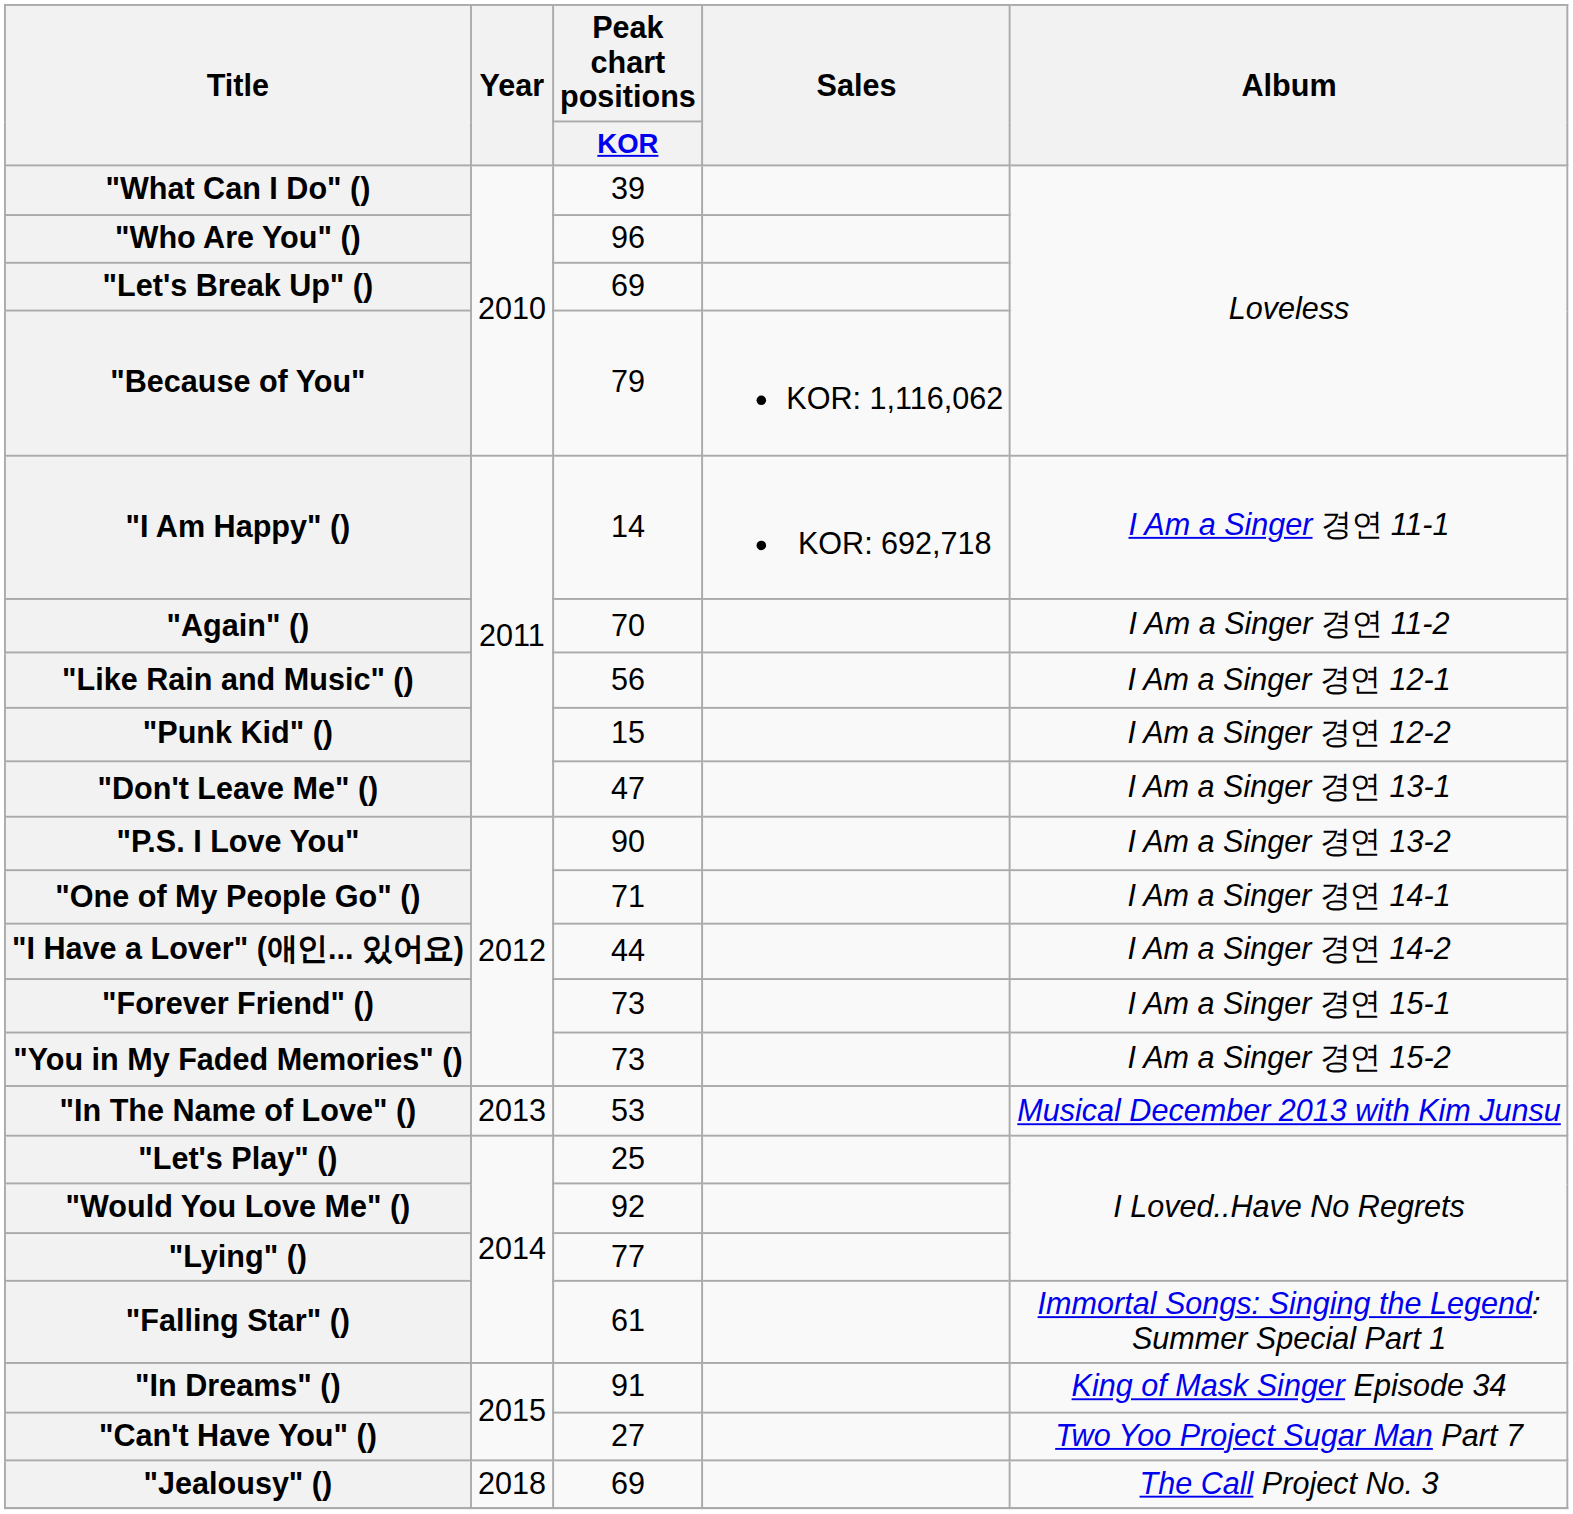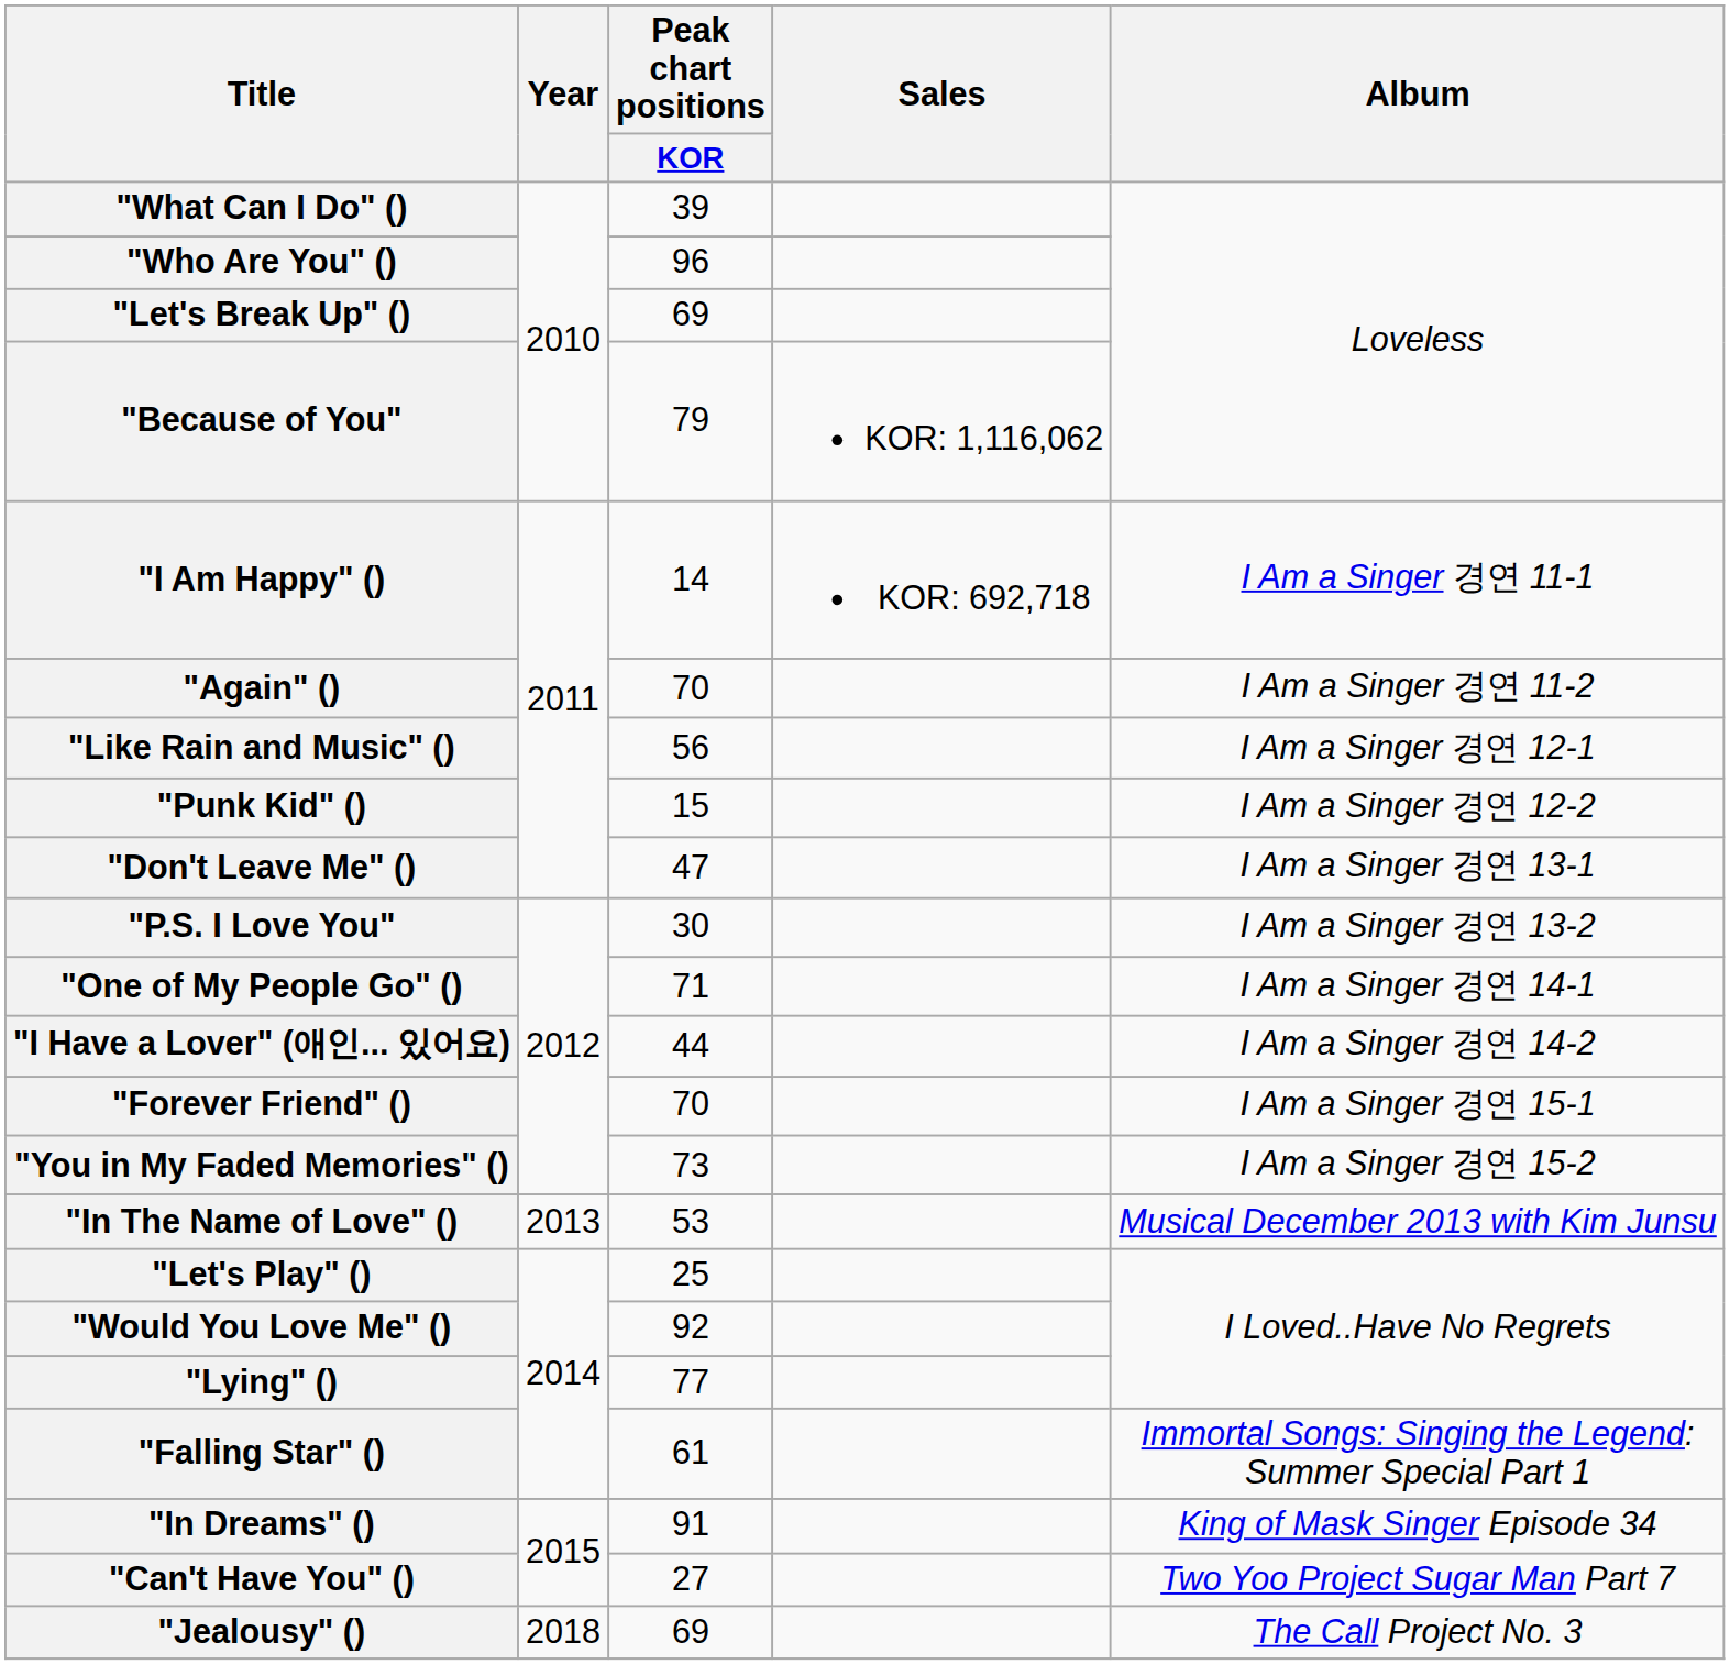 <table class="wikitable plainrowheaders" style="text-align:center;">
 <tr>
 <th rowspan="2" scope="col">Title</th>
 <th rowspan="2" scope="col">Year</th>
 <th colspan="1" scope="col">Peak chart positions</th>
 <th rowspan="2">Sales</th>
 <th rowspan="2" scope="col">Album</th>
 </tr>
 <tr>
 <th scope="col" style="width:3em;font-size:90%;"><a href='#'>KOR</a><br></th>
 </tr>
 <tr>
 <th scope="row">"What Can I Do" ()</th>
 <td rowspan="4">2010</td>
 <td>39</td>
 <td></td>
 <td rowspan="4"><em>Loveless</em></td>
 </tr>
 <tr>
 <th scope="row">"Who Are You" () </th>
 <td>96</td>
 <td></td>
 </tr>
 <tr>
 <th scope="row">"Let's Break Up" ()</th>
 <td>69</td>
 <td></td>
 </tr>
 <tr>
 <th scope="row">"Because of You"</th>
 <td>79</td>
 <td><br><ul><li>KOR: 1,116,062</li></ul></td>
 </tr>
 <tr>
 <th scope="row">"I Am Happy" ()</th>
 <td rowspan="5">2011</td>
 <td>14</td>
 <td><br><ul><li>KOR: 692,718</li></ul></td>
 <td><em><a href='#'>I Am a Singer</a></em> 경연 <em>11-1</em></td>
 </tr>
 <tr>
 <th scope="row">"Again" ()</th>
 <td>70</td>
 <td></td>
 <td><em>I Am a Singer</em> 경연 <em>11-2</em></td>
 </tr>
 <tr>
 <th scope="row">"Like Rain and Music" ()</th>
 <td>56</td>
 <td></td>
 <td><em>I Am a Singer</em> 경연 <em>12-1</em></td>
 </tr>
 <tr>
 <th scope="row">"Punk Kid" () </th>
 <td>15</td>
 <td></td>
 <td><em>I Am a Singer</em> 경연 <em>12-2</em></td>
 </tr>
 <tr>
 <th scope="row">"Don't Leave Me" ()</th>
 <td>47</td>
 <td></td>
 <td><em>I Am a Singer</em> 경연 <em>13-1</em></td>
 </tr>
 <tr>
 <th scope="row">"P.S. I Love You"</th>
 <td rowspan="5">2012</td>
-<td>90</td>
+<td>30</td>
 <td></td>
 <td><em>I Am a Singer</em> 경연 <em>13-2</em></td>
 </tr>
 <tr>
 <th scope="row">"One of My People Go" ()</th>
 <td>71</td>
 <td></td>
 <td><em>I Am a Singer</em> 경연 <em>14-1</em></td>
 </tr>
 <tr>
 <th scope="row">"I Have a Lover" (애인... 있어요)</th>
 <td>44</td>
 <td></td>
 <td><em>I Am a Singer</em> 경연 <em>14-2</em></td>
 </tr>
 <tr>
 <th scope="row">"Forever Friend" ()</th>
-<td>73</td>
+<td>70</td>
 <td></td>
 <td><em>I Am a Singer</em> 경연 <em>15-1</em></td>
 </tr>
 <tr>
 <th scope="row">"You in My Faded Memories" ()</th>
 <td>73</td>
 <td></td>
 <td><em>I Am a Singer</em> 경연 <em>15-2</em></td>
 </tr>
 <tr>
 <th scope="row">"In The Name of Love" () </th>
 <td>2013</td>
 <td>53</td>
 <td></td>
 <td><em><a href='#'>Musical December 2013 with Kim Junsu</a></em></td>
 </tr>
 <tr>
 <th scope="row">"Let's Play" () </th>
 <td rowspan="4">2014</td>
 <td>25</td>
 <td></td>
 <td rowspan="3"><em>I Loved..Have No Regrets</em></td>
 </tr>
 <tr>
 <th scope="row">"Would You Love Me" ()</th>
 <td>92</td>
 <td></td>
 </tr>
 <tr>
 <th scope="row">"Lying" () </th>
 <td>77</td>
 <td></td>
 </tr>
 <tr>
 <th scope="row">"Falling Star" () </th>
 <td>61</td>
 <td></td>
 <td><em><a href='#'>Immortal Songs: Singing the Legend</a>:<br>Summer Special Part 1</em></td>
 </tr>
 <tr>
 <th scope="row">"In Dreams" ()</th>
 <td rowspan="2">2015</td>
 <td>91</td>
 <td></td>
 <td><em><a href='#'>King of Mask Singer</a> Episode 34</em></td>
 </tr>
 <tr>
 <th scope="row">"Can't Have You" ()</th>
 <td>27</td>
 <td></td>
 <td><em><a href='#'>Two Yoo Project Sugar Man</a> Part 7</em></td>
 </tr>
 <tr>
 <th scope="row">"Jealousy" () </th>
 <td>2018</td>
 <td>69</td>
 <td></td>
 <td><em><a href='#'>The Call</a> Project No. 3</em></td>
 </tr>
 <tr>
 </tr>
 </table>
